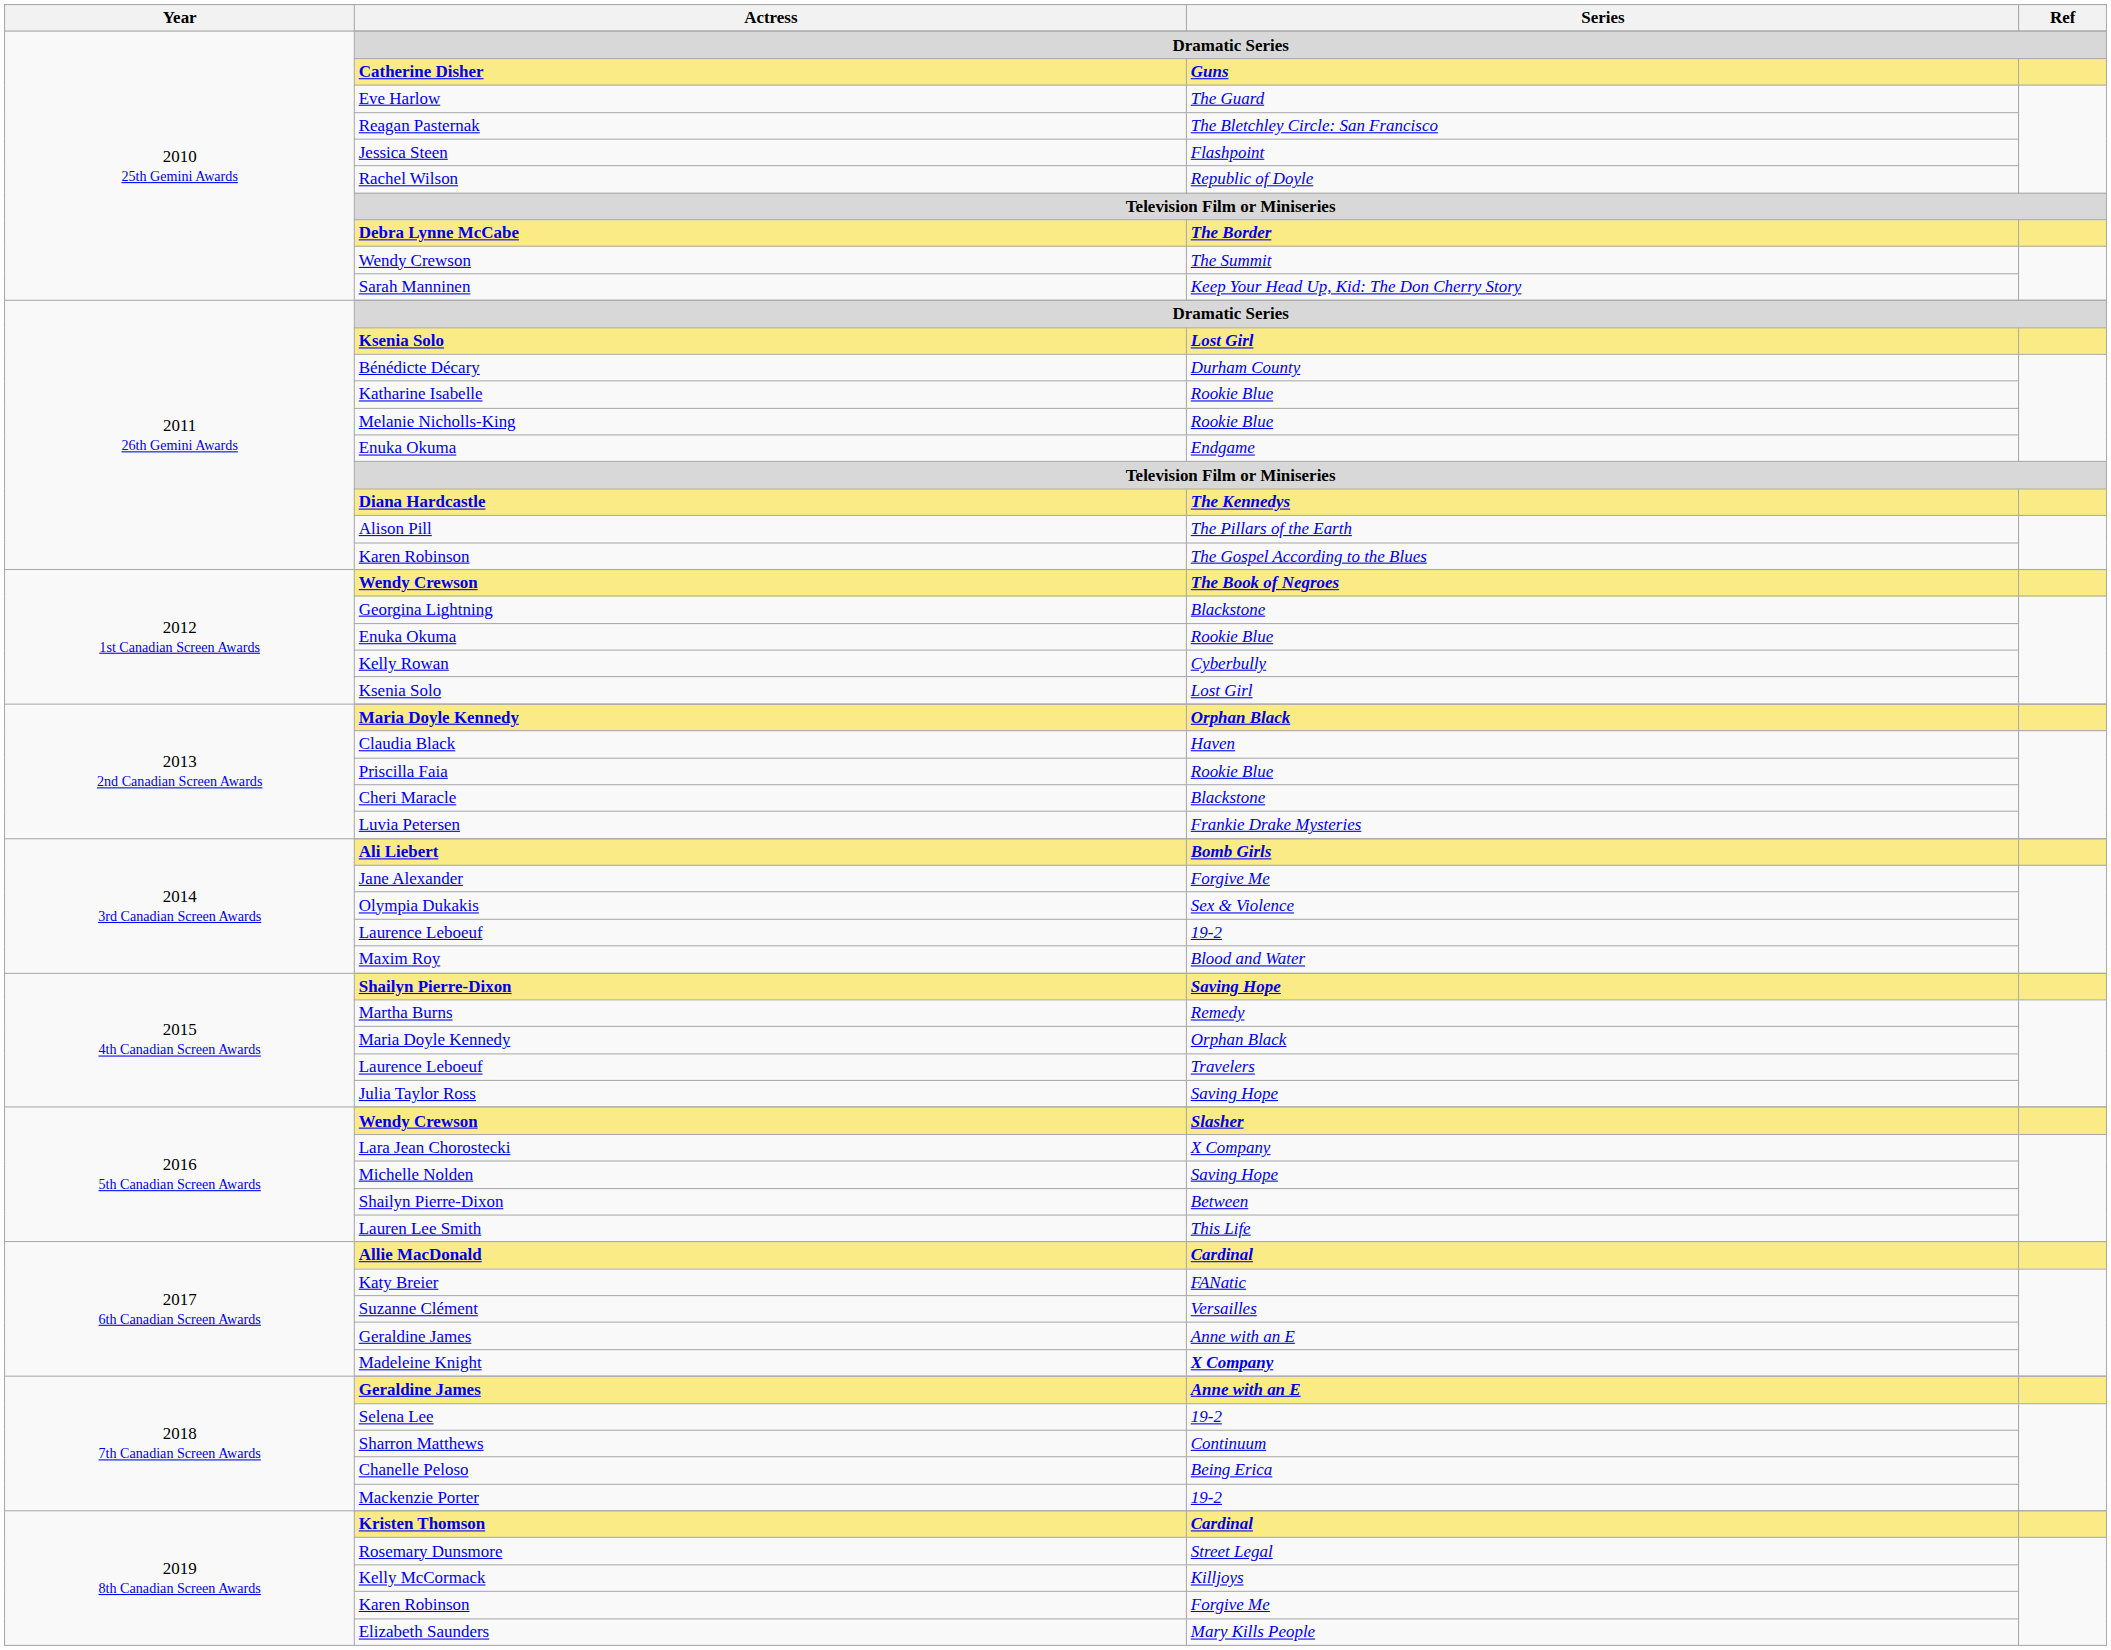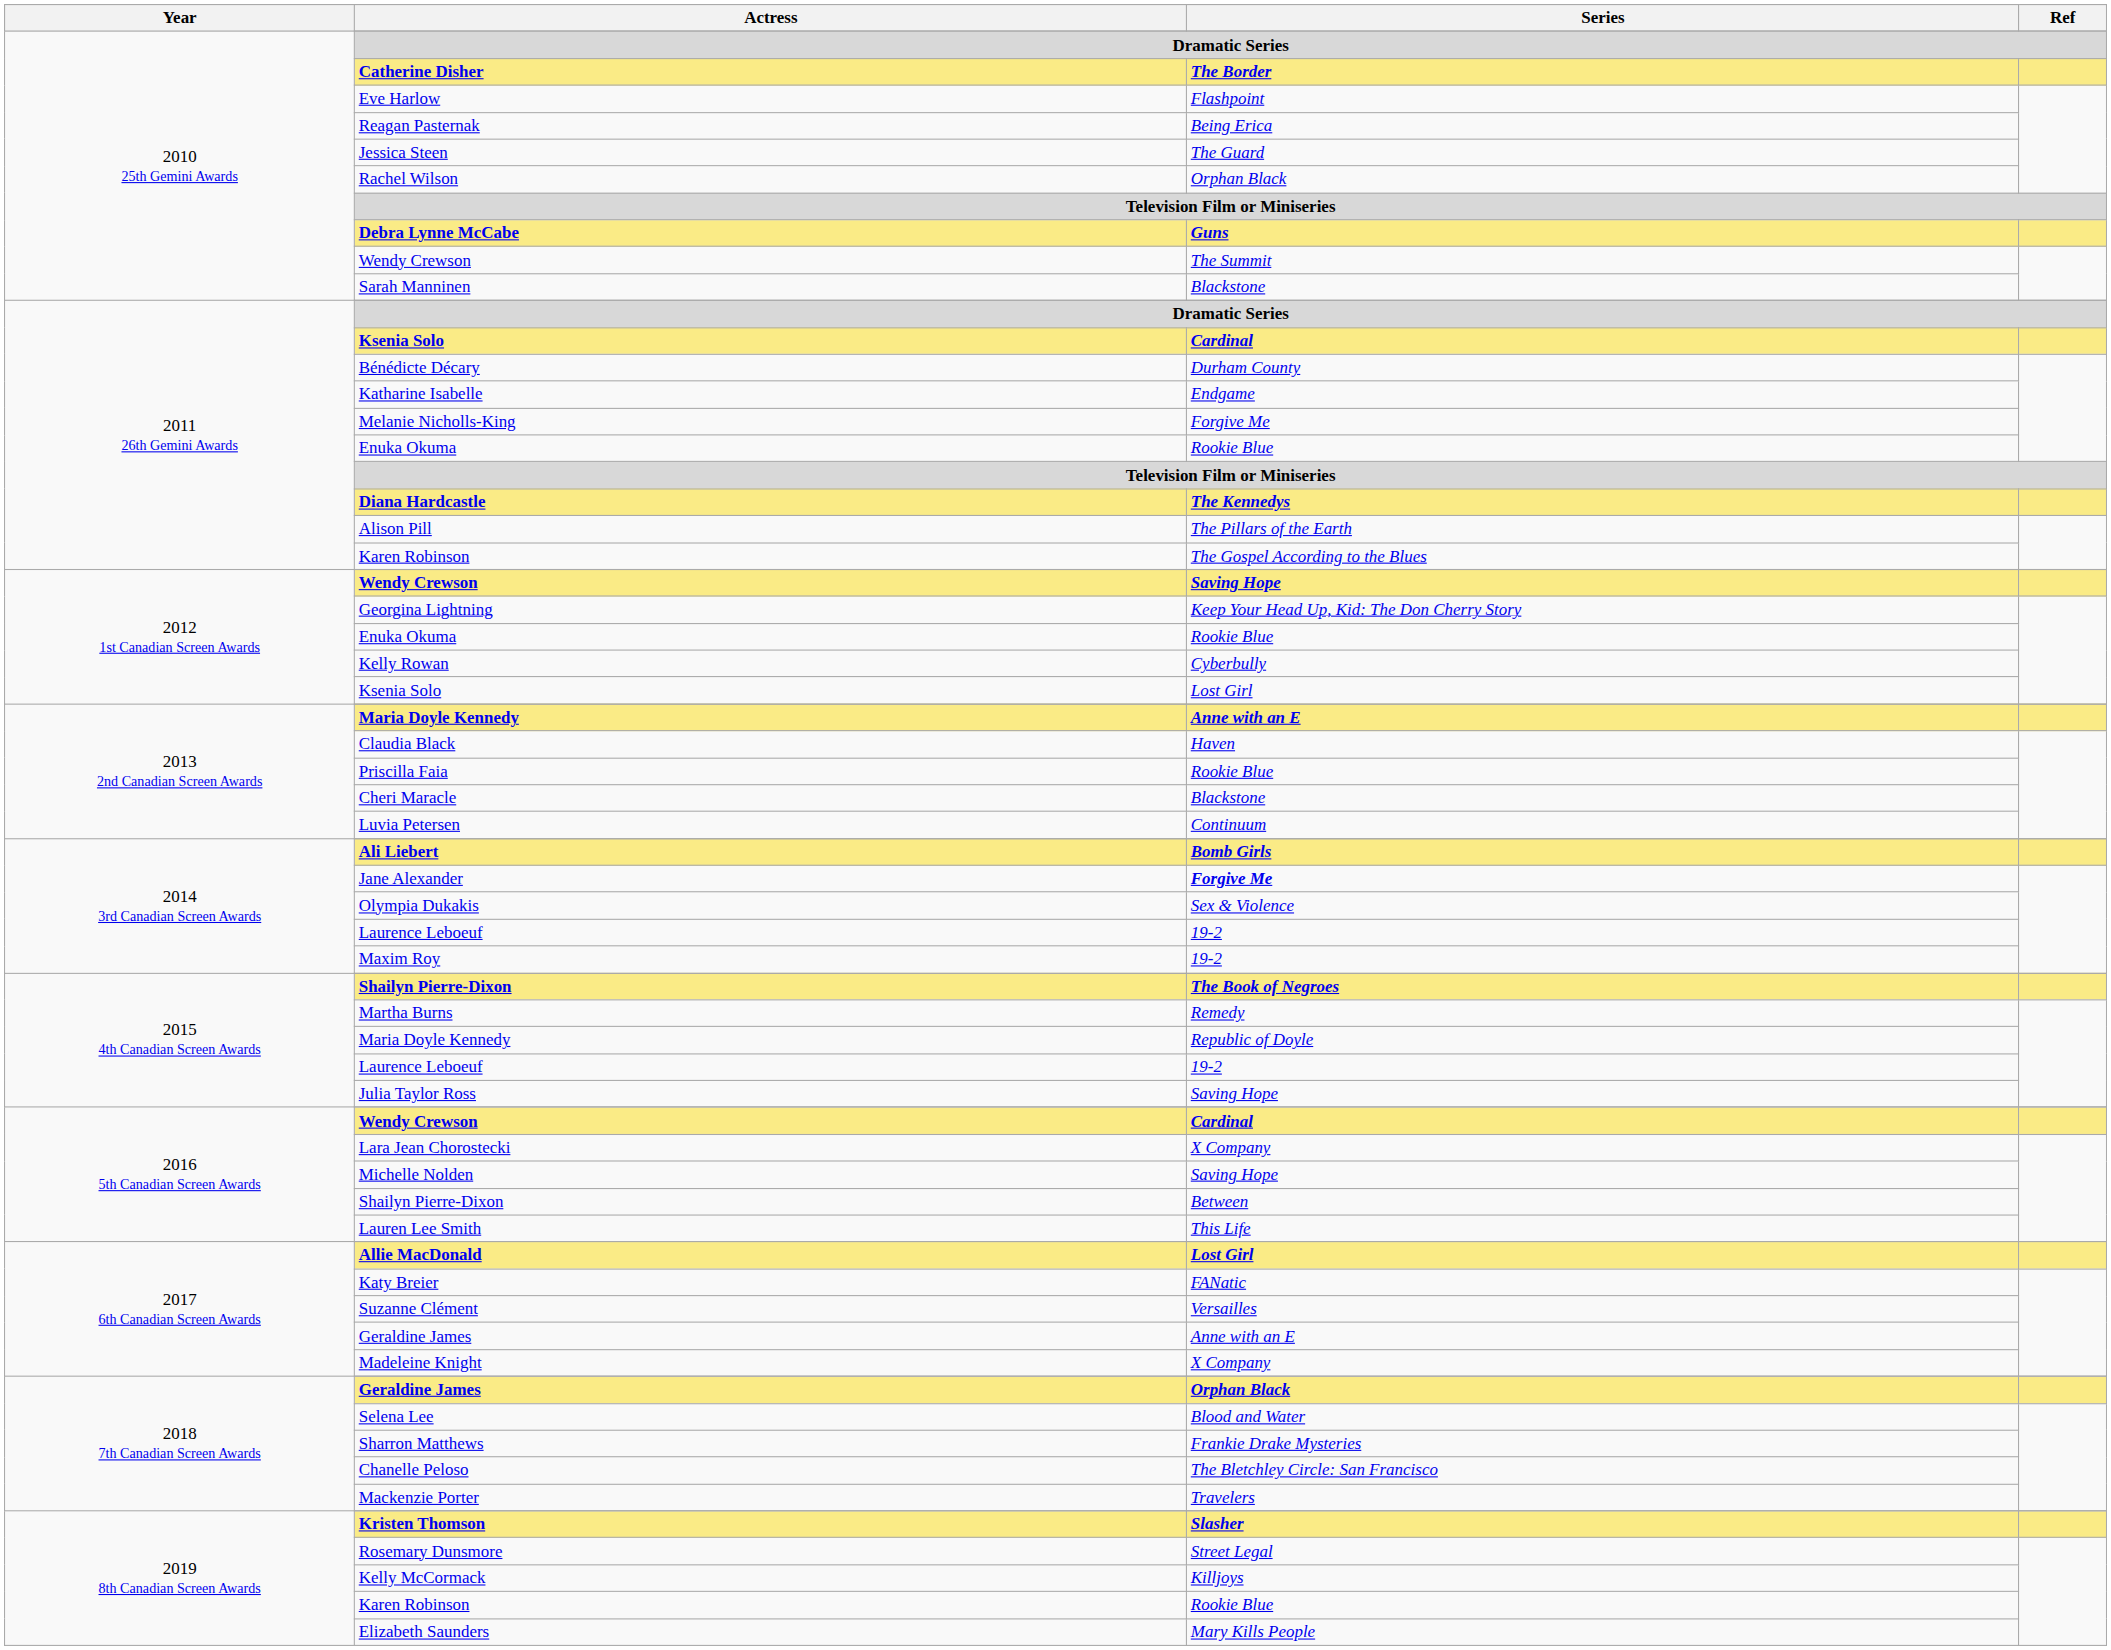 <table class="wikitable" style="width:100%;">
 <tr style="background:#bebebe;">
 <th style="width:8%;">Year</th>
 <th style="width:19%;">Actress</th>
 <th style="width:19%;">Series</th>
 <th style="width:2%;">Ref</th>
 </tr>
 <tr>
 <td rowspan="11" align="center">2010 <br> <small><a href='#'>25th Gemini Awards</a></small></td>
 </tr>
 <tr>
 <td colspan=3 align=center style="background:#D8D8D8;"><strong>Dramatic Series</strong></td>
 </tr>
 <tr style="background:#FAEB86;">
 <td><strong><a href='#'>Catherine Disher</a></strong></td>
-<td><strong><em><a href='#'>Guns</a></em></strong></td>
+<td><strong><em><a href='#'>The Border</a></em></strong></td>
 <td></td>
 </tr>
 <tr>
 <td><a href='#'>Eve Harlow</a></td>
-<td><em><a href='#'>The Guard</a></em></td>
+<td><em><a href='#'>Flashpoint</a></em></td>
 <td rowspan=4></td>
 </tr>
 <tr>
 <td><a href='#'>Reagan Pasternak</a></td>
-<td><em><a href='#'>The Bletchley Circle: San Francisco</a></em></td>
+<td><em><a href='#'>Being Erica</a></em></td>
 </tr>
 <tr>
 <td><a href='#'>Jessica Steen</a></td>
-<td><em><a href='#'>Flashpoint</a></em></td>
+<td><em><a href='#'>The Guard</a></em></td>
 </tr>
 <tr>
 <td><a href='#'>Rachel Wilson</a></td>
-<td><em><a href='#'>Republic of Doyle</a></em></td>
+<td><em><a href='#'>Orphan Black</a></em></td>
 </tr>
 <tr>
 <td colspan=3 align=center style="background:#D8D8D8;"><strong>Television Film or Miniseries</strong></td>
 </tr>
 <tr style="background:#FAEB86;">
 <td><strong><a href='#'>Debra Lynne McCabe</a></strong></td>
-<td><strong><em><a href='#'>The Border</a></em></strong></td>
+<td><strong><em><a href='#'>Guns</a></em></strong></td>
 <td></td>
 </tr>
 <tr>
 <td><a href='#'>Wendy Crewson</a></td>
 <td><em><a href='#'>The Summit</a></em></td>
 <td rowspan=2></td>
 </tr>
 <tr>
 <td><a href='#'>Sarah Manninen</a></td>
-<td><em><a href='#'>Keep Your Head Up, Kid: The Don Cherry Story</a></em></td>
+<td><em><a href='#'>Blackstone</a></em></td>
 </tr>
 <tr>
 <td rowspan="11" align="center">2011 <br> <small><a href='#'>26th Gemini Awards</a></small></td>
 </tr>
 <tr>
 <td colspan=3 align=center style="background:#D8D8D8;"><strong>Dramatic Series</strong></td>
 </tr>
 <tr style="background:#FAEB86;">
 <td><strong><a href='#'>Ksenia Solo</a></strong></td>
-<td><strong><em><a href='#'>Lost Girl</a></em></strong></td>
+<td><strong><em><a href='#'>Cardinal</a></em></strong></td>
 <td></td>
 </tr>
 <tr>
 <td><a href='#'>Bénédicte Décary</a></td>
 <td><em><a href='#'>Durham County</a></em></td>
 <td rowspan=4></td>
 </tr>
 <tr>
 <td><a href='#'>Katharine Isabelle</a></td>
-<td><em><a href='#'>Rookie Blue</a></em></td>
+<td><em><a href='#'>Endgame</a></em></td>
 </tr>
 <tr>
 <td><a href='#'>Melanie Nicholls-King</a></td>
-<td><em><a href='#'>Rookie Blue</a></em></td>
+<td><em><a href='#'>Forgive Me</a></em></td>
 </tr>
 <tr>
 <td><a href='#'>Enuka Okuma</a></td>
-<td><em><a href='#'>Endgame</a></em></td>
+<td><em><a href='#'>Rookie Blue</a></em></td>
 </tr>
 <tr>
 <td colspan=3 align=center style="background:#D8D8D8;"><strong>Television Film or Miniseries</strong></td>
 </tr>
 <tr style="background:#FAEB86;">
 <td><strong><a href='#'>Diana Hardcastle</a></strong></td>
 <td><strong><em><a href='#'>The Kennedys</a></em></strong></td>
 <td></td>
 </tr>
 <tr>
 <td><a href='#'>Alison Pill</a></td>
 <td><em><a href='#'>The Pillars of the Earth</a></em></td>
 <td rowspan=2></td>
 </tr>
 <tr>
 <td><a href='#'>Karen Robinson</a></td>
 <td><em><a href='#'>The Gospel According to the Blues</a></em></td>
 </tr>
 <tr>
 <td rowspan="6" align="center">2012 <br> <small><a href='#'>1st Canadian Screen Awards</a></small></td>
 </tr>
 <tr style="background:#FAEB86;">
 <td><strong><a href='#'>Wendy Crewson</a></strong></td>
-<td><strong><em><a href='#'>The Book of Negroes</a></em></strong></td>
+<td><strong><em><a href='#'>Saving Hope</a></em></strong></td>
 <td></td>
 </tr>
 <tr>
 <td><a href='#'>Georgina Lightning</a></td>
-<td><em><a href='#'>Blackstone</a></em></td>
+<td><em><a href='#'>Keep Your Head Up, Kid: The Don Cherry Story</a></em></td>
 <td rowspan=4></td>
 </tr>
 <tr>
 <td><a href='#'>Enuka Okuma</a></td>
 <td><em><a href='#'>Rookie Blue</a></em></td>
 </tr>
 <tr>
 <td><a href='#'>Kelly Rowan</a></td>
 <td><em><a href='#'>Cyberbully</a></em></td>
 </tr>
 <tr>
 <td><a href='#'>Ksenia Solo</a></td>
 <td><em><a href='#'>Lost Girl</a></em></td>
 </tr>
 <tr>
 <td rowspan="6" align="center">2013 <br> <small><a href='#'>2nd Canadian Screen Awards</a></small></td>
 </tr>
 <tr style="background:#FAEB86;">
 <td><strong><a href='#'>Maria Doyle Kennedy</a></strong></td>
-<td><strong><em><a href='#'>Orphan Black</a></em></strong></td>
+<td><strong><em><a href='#'>Anne with an E</a></em></strong></td>
 <td></td>
 </tr>
 <tr>
 <td><a href='#'>Claudia Black</a></td>
 <td><em><a href='#'>Haven</a></em></td>
 <td rowspan=4></td>
 </tr>
 <tr>
 <td><a href='#'>Priscilla Faia</a></td>
 <td><em><a href='#'>Rookie Blue</a></em></td>
 </tr>
 <tr>
 <td><a href='#'>Cheri Maracle</a></td>
 <td><em><a href='#'>Blackstone</a></em></td>
 </tr>
 <tr>
 <td><a href='#'>Luvia Petersen</a></td>
-<td><em><a href='#'>Frankie Drake Mysteries</a></em></td>
+<td><em><a href='#'>Continuum</a></em></td>
 </tr>
 <tr>
 <td rowspan="6" align="center">2014 <br> <small><a href='#'>3rd Canadian Screen Awards</a></small></td>
 </tr>
 <tr style="background:#FAEB86;">
 <td><strong><a href='#'>Ali Liebert</a></strong></td>
 <td><strong><em><a href='#'>Bomb Girls</a></em></strong></td>
 <td></td>
 </tr>
 <tr>
 <td><a href='#'>Jane Alexander</a></td>
-<td><em><a href='#'>Forgive Me</a></em></td>
+<td><strong><em><a href='#'>Forgive Me</a></em></strong></td>
 <td rowspan=4></td>
 </tr>
 <tr>
 <td><a href='#'>Olympia Dukakis</a></td>
 <td><em><a href='#'>Sex & Violence</a></em></td>
 </tr>
 <tr>
 <td><a href='#'>Laurence Leboeuf</a></td>
 <td><em><a href='#'>19-2</a></em></td>
 </tr>
 <tr>
 <td><a href='#'>Maxim Roy</a></td>
-<td><em><a href='#'>Blood and Water</a></em></td>
+<td><em><a href='#'>19-2</a></em></td>
 </tr>
 <tr>
 <td rowspan="6" align="center">2015 <br> <small><a href='#'>4th Canadian Screen Awards</a></small></td>
 </tr>
 <tr style="background:#FAEB86;">
 <td><strong><a href='#'>Shailyn Pierre-Dixon</a></strong></td>
-<td><strong><em><a href='#'>Saving Hope</a></em></strong></td>
+<td><strong><em><a href='#'>The Book of Negroes</a></em></strong></td>
 <td></td>
 </tr>
 <tr>
 <td><a href='#'>Martha Burns</a></td>
 <td><em><a href='#'>Remedy</a></em></td>
 <td rowspan=4></td>
 </tr>
 <tr>
 <td><a href='#'>Maria Doyle Kennedy</a></td>
-<td><em><a href='#'>Orphan Black</a></em></td>
+<td><em><a href='#'>Republic of Doyle</a></em></td>
 </tr>
 <tr>
 <td><a href='#'>Laurence Leboeuf</a></td>
-<td><em><a href='#'>Travelers</a></em></td>
+<td><em><a href='#'>19-2</a></em></td>
 </tr>
 <tr>
 <td><a href='#'>Julia Taylor Ross</a></td>
 <td><em><a href='#'>Saving Hope</a></em></td>
 </tr>
 <tr>
 <td rowspan="6" align="center">2016 <br> <small><a href='#'>5th Canadian Screen Awards</a></small></td>
 </tr>
 <tr style="background:#FAEB86;">
 <td><strong><a href='#'>Wendy Crewson</a></strong></td>
-<td><strong><em><a href='#'>Slasher</a></em></strong></td>
+<td><strong><em><a href='#'>Cardinal</a></em></strong></td>
 <td></td>
 </tr>
 <tr>
 <td><a href='#'>Lara Jean Chorostecki</a></td>
 <td><em><a href='#'>X Company</a></em></td>
 <td rowspan=4></td>
 </tr>
 <tr>
 <td><a href='#'>Michelle Nolden</a></td>
 <td><em><a href='#'>Saving Hope</a></em></td>
 </tr>
 <tr>
 <td><a href='#'>Shailyn Pierre-Dixon</a></td>
 <td><em><a href='#'>Between</a></em></td>
 </tr>
 <tr>
 <td><a href='#'>Lauren Lee Smith</a></td>
 <td><em><a href='#'>This Life</a></em></td>
 </tr>
 <tr>
 <td rowspan="6" align="center">2017 <br> <small><a href='#'>6th Canadian Screen Awards</a></small></td>
 </tr>
 <tr style="background:#FAEB86;">
 <td><strong><a href='#'>Allie MacDonald</a></strong></td>
-<td><strong><em><a href='#'>Cardinal</a></em></strong></td>
+<td><strong><em><a href='#'>Lost Girl</a></em></strong></td>
 <td></td>
 </tr>
 <tr>
 <td><a href='#'>Katy Breier</a></td>
 <td><em><a href='#'>FANatic</a></em></td>
 <td rowspan=4></td>
 </tr>
 <tr>
 <td><a href='#'>Suzanne Clément</a></td>
 <td><em><a href='#'>Versailles</a></em></td>
 </tr>
 <tr>
 <td><a href='#'>Geraldine James</a></td>
 <td><em><a href='#'>Anne with an E</a></em></td>
 </tr>
 <tr>
 <td><a href='#'>Madeleine Knight</a></td>
-<td><strong><em><a href='#'>X Company</a></em></strong></td>
+<td><em><a href='#'>X Company</a></em></td>
 </tr>
 <tr>
 <td rowspan="6" align="center">2018 <br> <small><a href='#'>7th Canadian Screen Awards</a></small></td>
 </tr>
 <tr style="background:#FAEB86;">
 <td><strong><a href='#'>Geraldine James</a></strong></td>
-<td><strong><em><a href='#'>Anne with an E</a></em></strong></td>
+<td><strong><em><a href='#'>Orphan Black</a></em></strong></td>
 <td></td>
 </tr>
 <tr>
 <td><a href='#'>Selena Lee</a></td>
-<td><em><a href='#'>19-2</a></em></td>
+<td><em><a href='#'>Blood and Water</a></em></td>
 <td rowspan=4></td>
 </tr>
 <tr>
 <td><a href='#'>Sharron Matthews</a></td>
-<td><em><a href='#'>Continuum</a></em></td>
+<td><em><a href='#'>Frankie Drake Mysteries</a></em></td>
 </tr>
 <tr>
 <td><a href='#'>Chanelle Peloso</a></td>
-<td><em><a href='#'>Being Erica</a></em></td>
+<td><em><a href='#'>The Bletchley Circle: San Francisco</a></em></td>
 </tr>
 <tr>
 <td><a href='#'>Mackenzie Porter</a></td>
-<td><em><a href='#'>19-2</a></em></td>
+<td><em><a href='#'>Travelers</a></em></td>
 </tr>
 <tr>
 <td rowspan="6" align="center">2019 <br> <small><a href='#'>8th Canadian Screen Awards</a></small></td>
 </tr>
 <tr style="background:#FAEB86;">
 <td><strong><a href='#'>Kristen Thomson</a></strong></td>
-<td><strong><em><a href='#'>Cardinal</a></em></strong></td>
+<td><strong><em><a href='#'>Slasher</a></em></strong></td>
 <td></td>
 </tr>
 <tr>
 <td><a href='#'>Rosemary Dunsmore</a></td>
 <td><em><a href='#'>Street Legal</a></em></td>
 <td rowspan=4></td>
 </tr>
 <tr>
 <td><a href='#'>Kelly McCormack</a></td>
 <td><em><a href='#'>Killjoys</a></em></td>
 </tr>
 <tr>
 <td><a href='#'>Karen Robinson</a></td>
-<td><em><a href='#'>Forgive Me</a></em></td>
+<td><em><a href='#'>Rookie Blue</a></em></td>
 </tr>
 <tr>
 <td><a href='#'>Elizabeth Saunders</a></td>
 <td><em><a href='#'>Mary Kills People</a></em></td>
 </tr>
 </table>
